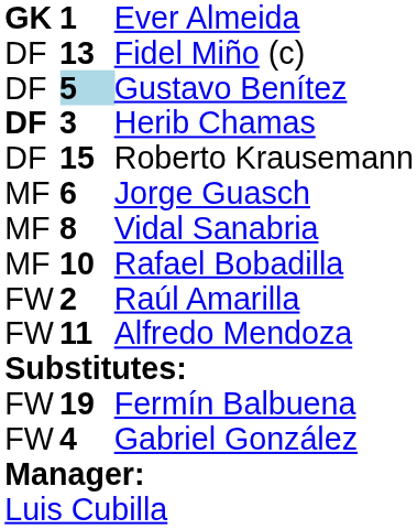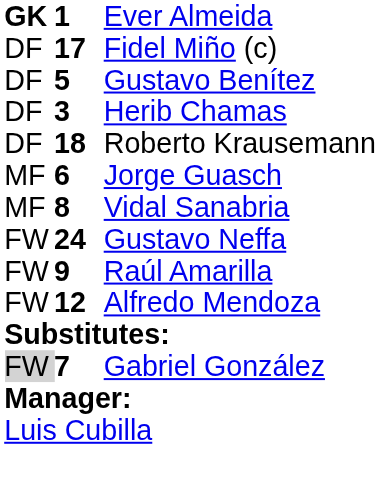 <table cellspacing="0" cellpadding="0" style="font-size:90%; margin:0.2em auto;">
 <tr>
 <th width="25"></th>
 <th width="25"></th>
 </tr>
 <tr>
 <td><strong>GK</strong></td>
 <td><strong>1</strong></td>
 <td> <a href='#'>Ever Almeida</a></td>
 </tr>
 <tr (c)>
 <td>DF</td>
-<td><strong>13</strong></td>
+<td><strong>17</strong></td>
 <td> <a href='#'>Fidel Miño</a> (c)</td>
 </tr>
 <tr>
 <td>DF</td>
-<td style="background: lightblue;"><strong>5</strong></td>
+<td><strong>5</strong></td>
 <td> <a href='#'>Gustavo Benítez</a></td>
 </tr>
 <tr>
-<td><strong>DF</strong></td>
+<td>DF</td>
 <td><strong>3</strong></td>
 <td> <a href='#'>Herib Chamas</a></td>
 </tr>
 <tr>
 <td>DF</td>
-<td><strong>15</strong></td>
+<td><strong>18</strong></td>
 <td> Roberto Krausemann</td>
 </tr>
 <tr>
 <td>MF</td>
 <td><strong>6</strong></td>
 <td> <a href='#'>Jorge Guasch</a></td>
 </tr>
 <tr>
 <td>MF</td>
 <td><strong>8</strong></td>
 <td> <a href='#'>Vidal Sanabria</a></td>
 </tr>
 <tr>
-<td>MF</td>
-<td><strong>10</strong></td>
-<td> <a href='#'>Rafael Bobadilla</a></td>
+<td>FW</td>
+<td><strong>24</strong></td>
+<td> <a href='#'>Gustavo Neffa</a></td>
 <td></td>
 <td></td>
 </tr>
 <tr>
 <td>FW</td>
-<td><strong>2</strong></td>
+<td><strong>9</strong></td>
 <td> <a href='#'>Raúl Amarilla</a></td>
 </tr>
 <tr>
 <td>FW</td>
-<td><strong>11</strong></td>
+<td><strong>12</strong></td>
 <td> <a href='#'>Alfredo Mendoza</a></td>
 </tr>
 <tr>
 <td colspan=3><strong>Substitutes:</strong></td>
 </tr>
 <tr>
-<td>FW</td>
-<td><strong>19</strong></td>
-<td> <a href='#'>Fermín Balbuena</a></td>
-<td></td>
-<td></td>
-</tr>
-<tr>
-<td>FW</td>
-<td><strong>4</strong></td>
+<td style="background: lightgrey;">FW</td>
+<td><strong>7</strong></td>
 <td> <a href='#'>Gabriel González</a></td>
 <td></td>
 <td></td>
 </tr>
 <tr>
 <td colspan=3><strong>Manager:</strong></td>
 </tr>
 <tr>
 <td colspan=4> <a href='#'>Luis Cubilla</a></td>
 </tr>
 </table>
